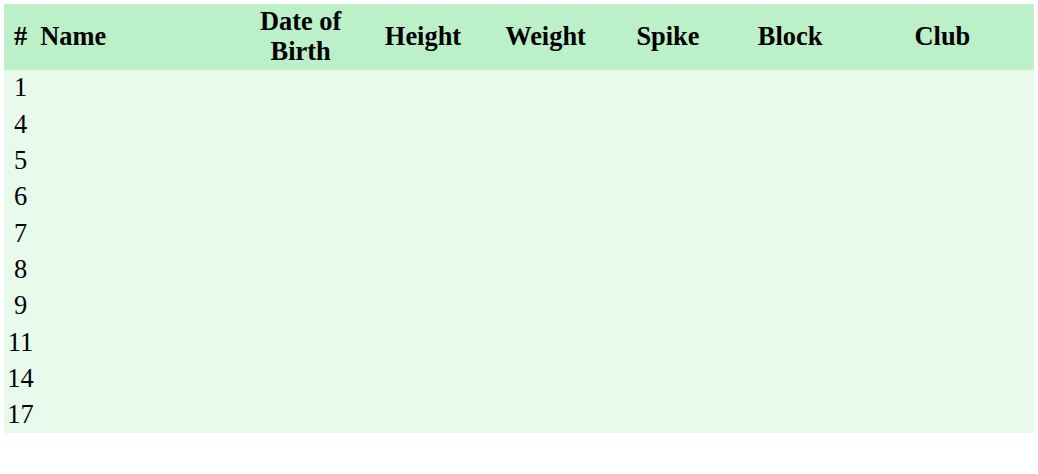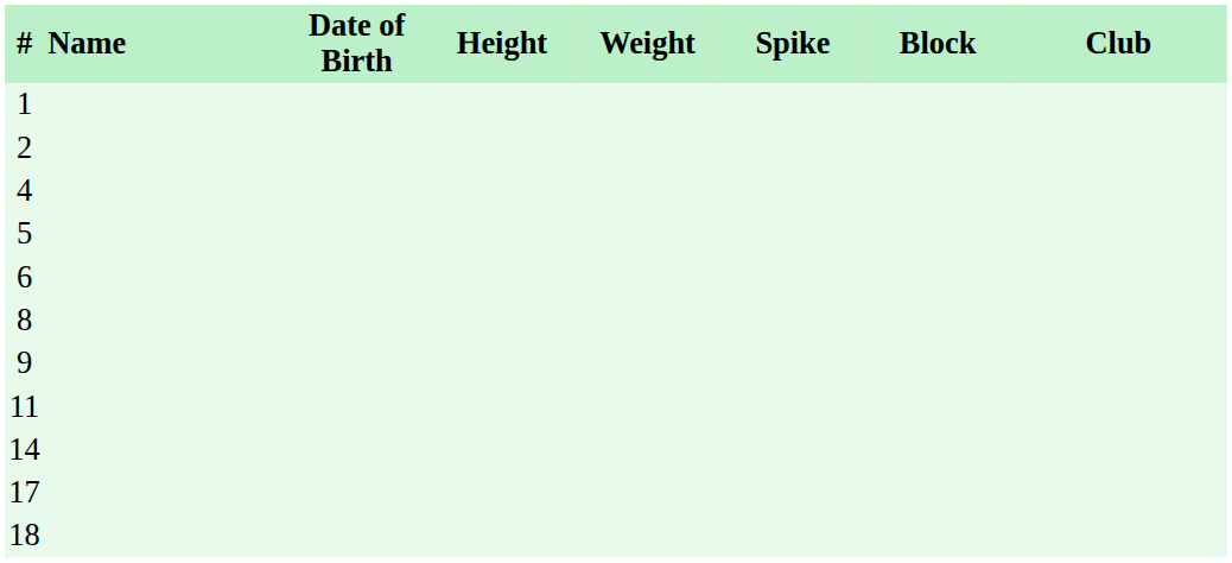 <table border=0 cellpadding=2 cellspacing=0  |- bgcolor=#FFECCE style=text-align:center; font-size:90%; width=100%>
 <tr bgcolor=#BBF0C9>
 <th width=2%>#</th>
 <th align=left width=20%>Name</th>
 <th width=12%>Date of Birth</th>
 <th width=12%>Height</th>
 <th width=12%>Weight</th>
 <th width=12%>Spike</th>
 <th width=12%>Block</th>
 <th width=20%>Club</th>
 </tr>
 <tr bgcolor=#E7FAEC>
 <td>1</td>
+<td align=left></td>
+<td align=right></td>
+<td></td>
+<td></td>
+<td></td>
+<td></td>
+<td></td>
+</tr>
+<tr bgcolor=#E7FAEC>
+<td>2</td>
 <td align=left></td>
 <td align=right></td>
 <td></td>
 <td></td>
 <td></td>
 <td></td>
 <td></td>
 </tr>
 <tr bgcolor=#E7FAEC>
 <td>4</td>
 <td align=left></td>
 <td align=right></td>
 <td></td>
 <td></td>
 <td></td>
 <td></td>
 <td></td>
 </tr>
 <tr bgcolor=#E7FAEC>
 <td>5</td>
 <td align=left></td>
 <td align=right></td>
 <td></td>
 <td></td>
 <td></td>
 <td></td>
 <td></td>
 </tr>
 <tr bgcolor=#E7FAEC>
 <td>6</td>
-<td align=left></td>
-<td align=right></td>
-<td></td>
-<td></td>
-<td></td>
-<td></td>
-<td></td>
-</tr>
-<tr bgcolor=#E7FAEC>
-<td>7</td>
 <td align=left></td>
 <td align=right></td>
 <td></td>
 <td></td>
 <td></td>
 <td></td>
 <td></td>
 </tr>
 <tr bgcolor=#E7FAEC>
 <td>8</td>
 <td align=left></td>
 <td align=right></td>
 <td></td>
 <td></td>
 <td></td>
 <td></td>
 <td></td>
 </tr>
 <tr bgcolor=#E7FAEC>
 <td>9</td>
 <td align=left></td>
 <td align=right></td>
 <td></td>
 <td></td>
 <td></td>
 <td></td>
 <td></td>
 </tr>
 <tr bgcolor=#E7FAEC>
 <td>11</td>
 <td align=left></td>
 <td align=right></td>
 <td></td>
 <td></td>
 <td></td>
 <td></td>
 <td></td>
 </tr>
 <tr bgcolor=#E7FAEC>
 <td>14</td>
 <td align=left></td>
 <td align=right></td>
 <td></td>
 <td></td>
 <td></td>
 <td></td>
 <td></td>
 </tr>
 <tr bgcolor=#E7FAEC>
 <td>17</td>
 <td align=left></td>
 <td align=right></td>
 <td></td>
 <td></td>
 <td></td>
 <td></td>
 <td></td>
 </tr>
+<tr bgcolor=#E7FAEC>
+<td>18</td>
+<td align=left></td>
+<td align=right></td>
+<td></td>
+<td></td>
+<td></td>
+<td></td>
+<td></td>
+</tr>
 </table>
